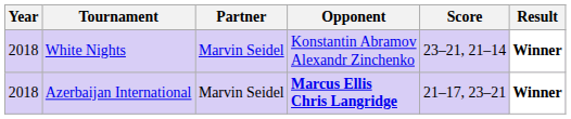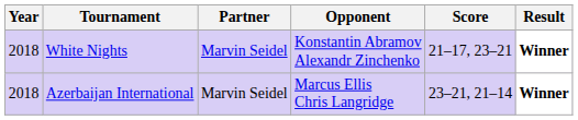 <table class="sortable wikitable" style="font-size: 90%;">
 <tr>
 <th>Year</th>
 <th>Tournament</th>
 <th>Partner</th>
 <th>Opponent</th>
 <th>Score</th>
 <th>Result</th>
 </tr>
 <tr style="background:#D8CEF6">
 <td align="center">2018</td>
 <td align="left"><a href='#'>White Nights</a></td>
 <td align="left"> <a href='#'>Marvin Seidel</a></td>
 <td align="left"> <a href='#'>Konstantin Abramov</a><br> <a href='#'>Alexandr Zinchenko</a></td>
-<td align="left">23–21, 21–14</td>
+<td align="left">21–17, 23–21</td>
 <td style="text-align:left; background:white"> <strong>Winner</strong></td>
 </tr>
 <tr style="background:#D8CEF6">
 <td align="center">2018</td>
 <td align="left"><a href='#'>Azerbaijan International</a></td>
 <td align="left"> Marvin Seidel</td>
-<td align="left"><strong> <a href='#'>Marcus Ellis</a><br> <a href='#'>Chris Langridge</a></strong></td>
-<td align="left">21–17, 23–21</td>
+<td align="left"> <a href='#'>Marcus Ellis</a><br> <a href='#'>Chris Langridge</a></td>
+<td align="left">23–21, 21–14</td>
 <td style="text-align:left; background:white"> <strong>Winner</strong></td>
 </tr>
 </table>
